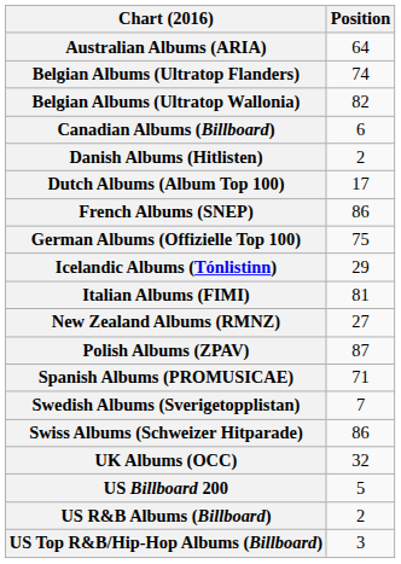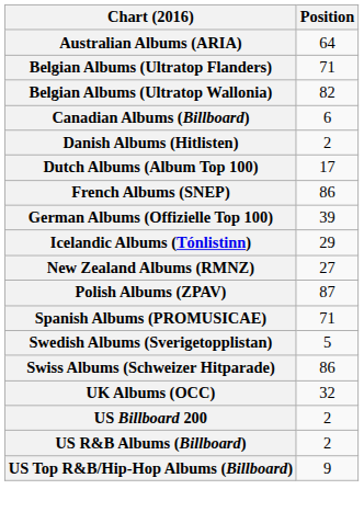 <table class="wikitable sortable plainrowheaders" style="text-align:center;">
 <tr>
 <th scope="col">Chart (2016)</th>
 <th scope="col">Position</th>
 </tr>
 <tr>
 <th scope="row">Australian Albums (ARIA)</th>
 <td>64</td>
 </tr>
 <tr>
 <th scope="row">Belgian Albums (Ultratop Flanders)</th>
-<td>74</td>
+<td>71</td>
 </tr>
 <tr>
 <th scope="row">Belgian Albums (Ultratop Wallonia)</th>
 <td>82</td>
 </tr>
 <tr>
 <th scope="row">Canadian Albums (<em>Billboard</em>)</th>
 <td>6</td>
 </tr>
 <tr>
 <th scope="row">Danish Albums (Hitlisten)</th>
 <td>2</td>
 </tr>
 <tr>
 <th scope="row">Dutch Albums (Album Top 100)</th>
 <td>17</td>
 </tr>
 <tr>
 <th scope="row">French Albums (SNEP)</th>
 <td>86</td>
 </tr>
 <tr>
 <th scope="row">German Albums (Offizielle Top 100)</th>
-<td>75</td>
+<td>39</td>
 </tr>
 <tr>
 <th scope="row">Icelandic Albums (<a href='#'>Tónlistinn</a>)</th>
 <td>29</td>
-</tr>
-<tr>
-<th scope="row">Italian Albums (FIMI)</th>
-<td>81</td>
 </tr>
 <tr>
 <th scope="row">New Zealand Albums (RMNZ)</th>
 <td>27</td>
 </tr>
 <tr>
 <th scope="row">Polish Albums (ZPAV)</th>
 <td>87</td>
 </tr>
 <tr>
 <th scope="row">Spanish Albums (PROMUSICAE)</th>
 <td>71</td>
 </tr>
 <tr>
 <th scope="row">Swedish Albums (Sverigetopplistan)</th>
-<td>7</td>
+<td>5</td>
 </tr>
 <tr>
 <th scope="row">Swiss Albums (Schweizer Hitparade)</th>
 <td>86</td>
 </tr>
 <tr>
 <th scope="row">UK Albums (OCC)</th>
 <td>32</td>
 </tr>
 <tr>
 <th scope="row">US <em>Billboard</em> 200</th>
-<td>5</td>
+<td>2</td>
 </tr>
 <tr>
 <th scope="row">US R&B Albums (<em>Billboard</em>)</th>
 <td>2</td>
 </tr>
 <tr>
 <th scope="row">US Top R&B/Hip-Hop Albums (<em>Billboard</em>)</th>
-<td>3</td>
+<td>9</td>
 </tr>
 </table>
